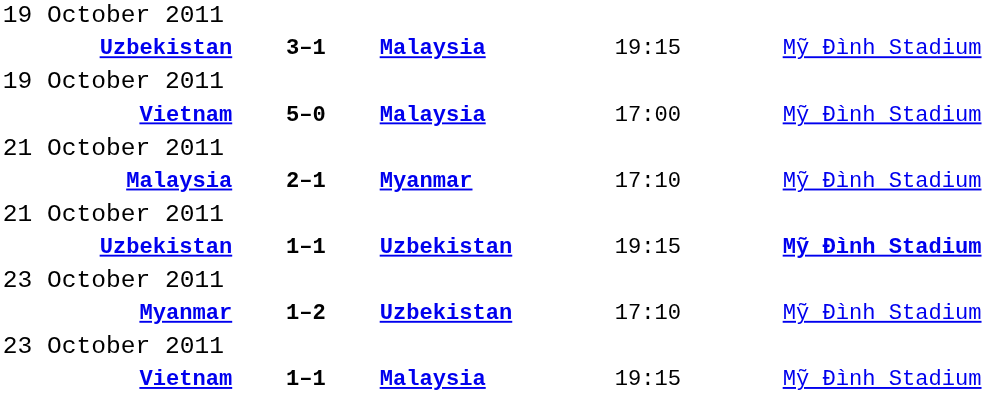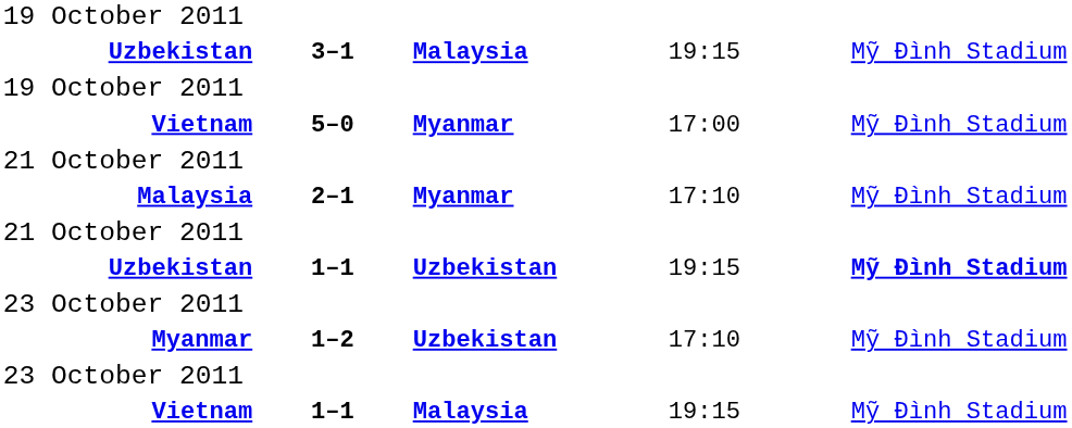 <table width=100% cellspacing=1>
 <tr>
 <th width=20%></th>
 <th width=12%></th>
 <th width=20%></th>
 <th></th>
 <th width=33%></th>
 </tr>
 <tr>
 <td>19 October 2011</td>
 </tr>
 <tr style=font-size:90%>
 <td align=right><strong><a href='#'>Uzbekistan</a></strong> </td>
 <td align=center><strong>3–1</strong></td>
 <td> <strong><a href='#'>Malaysia</a></strong></td>
 <td>19:15</td>
 <td><a href='#'>Mỹ Đình Stadium</a></td>
 <td></td>
 </tr>
 <tr>
 <td>19 October 2011</td>
 </tr>
 <tr style=font-size:90%>
 <td align=right><strong><a href='#'>Vietnam</a></strong> </td>
 <td align=center><strong>5–0</strong></td>
-<td> <strong><a href='#'>Malaysia</a></strong></td>
+<td> <strong><a href='#'>Myanmar</a></strong></td>
 <td>17:00</td>
 <td><a href='#'>Mỹ Đình Stadium</a></td>
 <td><em></em></td>
 </tr>
 <tr>
 <td>21 October 2011</td>
 </tr>
 <tr style=font-size:90%>
 <td align=right><strong><a href='#'>Malaysia</a></strong> </td>
 <td align=center><strong>2–1</strong></td>
 <td> <strong><a href='#'>Myanmar</a></strong></td>
 <td>17:10</td>
 <td><a href='#'>Mỹ Đình Stadium</a></td>
 <td></td>
 </tr>
 <tr>
 <td>21 October 2011</td>
 </tr>
 <tr style=font-size:90%>
 <td align=right><strong><a href='#'>Uzbekistan</a></strong> </td>
 <td align=center><strong>1–1</strong></td>
 <td> <strong><a href='#'>Uzbekistan</a></strong></td>
 <td>19:15</td>
 <td><strong><a href='#'>Mỹ Đình Stadium</a></strong></td>
 <td><em></em></td>
 </tr>
 <tr>
 <td>23 October 2011</td>
 </tr>
 <tr style=font-size:90%>
 <td align=right><strong><a href='#'>Myanmar</a></strong> </td>
 <td align=center><strong>1–2</strong></td>
 <td> <strong><a href='#'>Uzbekistan</a></strong></td>
 <td>17:10</td>
 <td><a href='#'>Mỹ Đình Stadium</a></td>
 <td><em></em></td>
 </tr>
 <tr>
 <td>23 October 2011</td>
 </tr>
 <tr style=font-size:90%>
 <td align=right><strong><a href='#'>Vietnam</a></strong> </td>
 <td align=center><strong>1–1</strong></td>
 <td> <strong><a href='#'>Malaysia</a></strong></td>
 <td>19:15</td>
 <td><a href='#'>Mỹ Đình Stadium</a></td>
 <td><em></em></td>
 </tr>
 </table>
